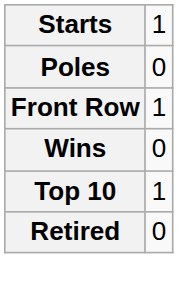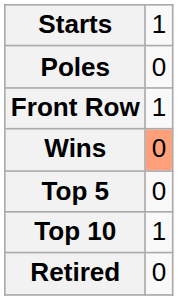 <table class="wikitable" style="text-align:center">
 <tr>
 <th>Starts</th>
 <td>1</td>
 </tr>
 <tr>
 <th>Poles</th>
 <td>0</td>
 </tr>
 <tr>
 <th>Front Row</th>
 <td>1</td>
 </tr>
 <tr>
 <th>Wins</th>
+<td style="background: lightsalmon;">0</td>
+</tr>
+<tr>
+<th>Top 5</th>
 <td>0</td>
 </tr>
 <tr>
 <th>Top 10</th>
 <td>1</td>
 </tr>
 <tr>
 <th>Retired</th>
 <td>0</td>
 </tr>
 </table>
